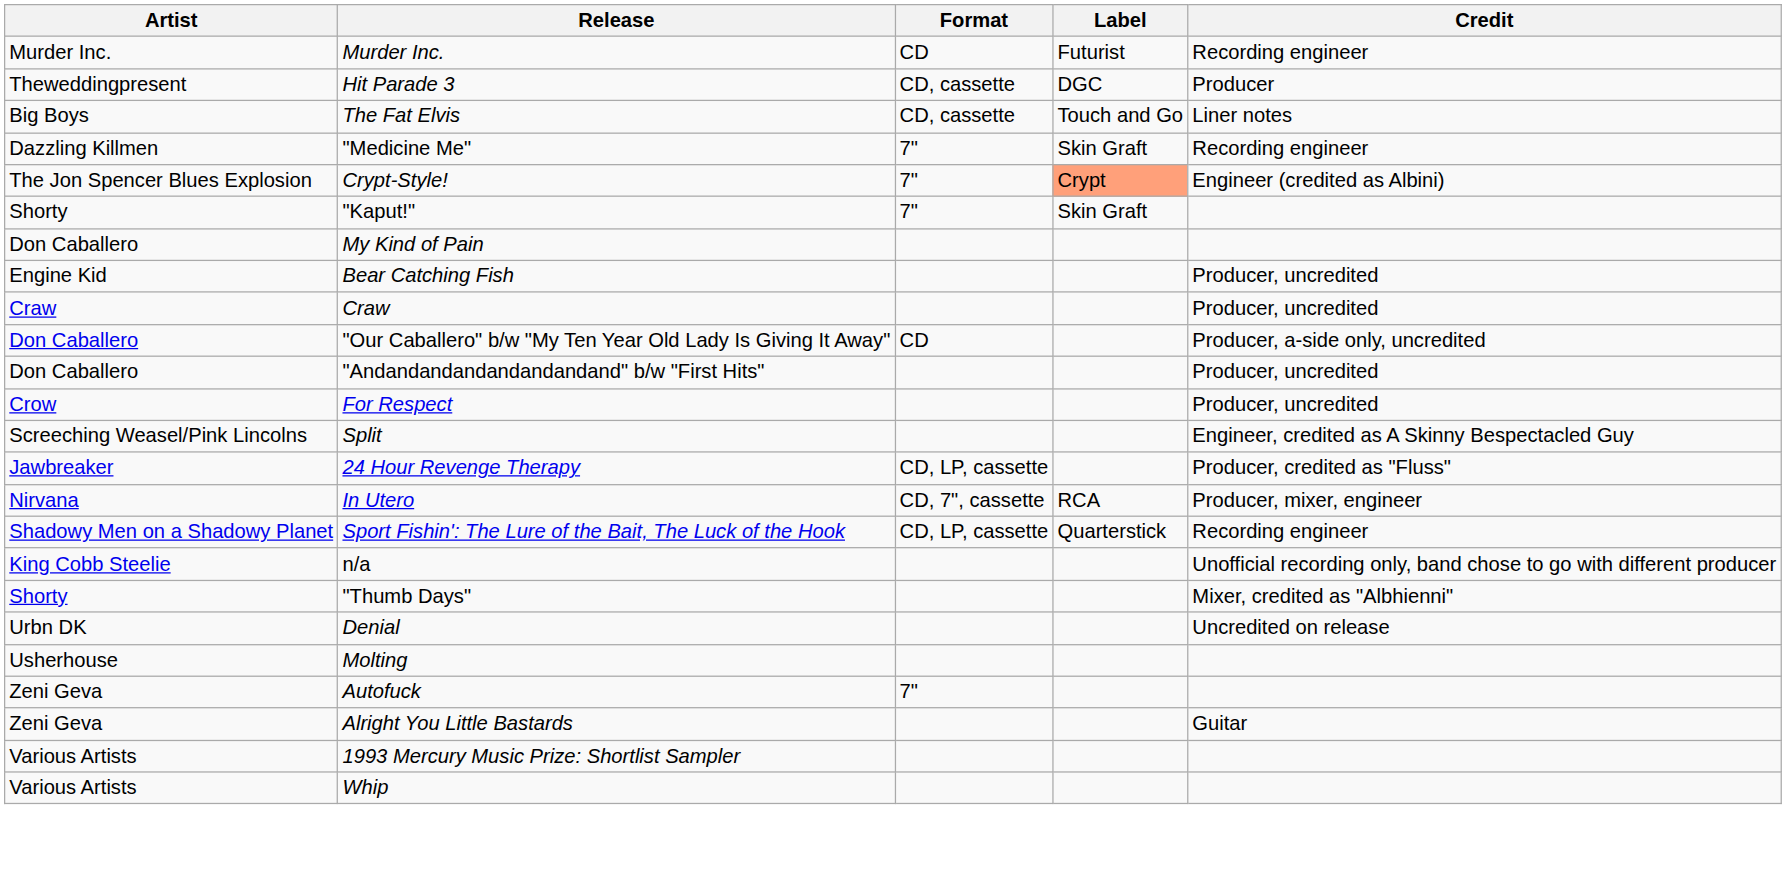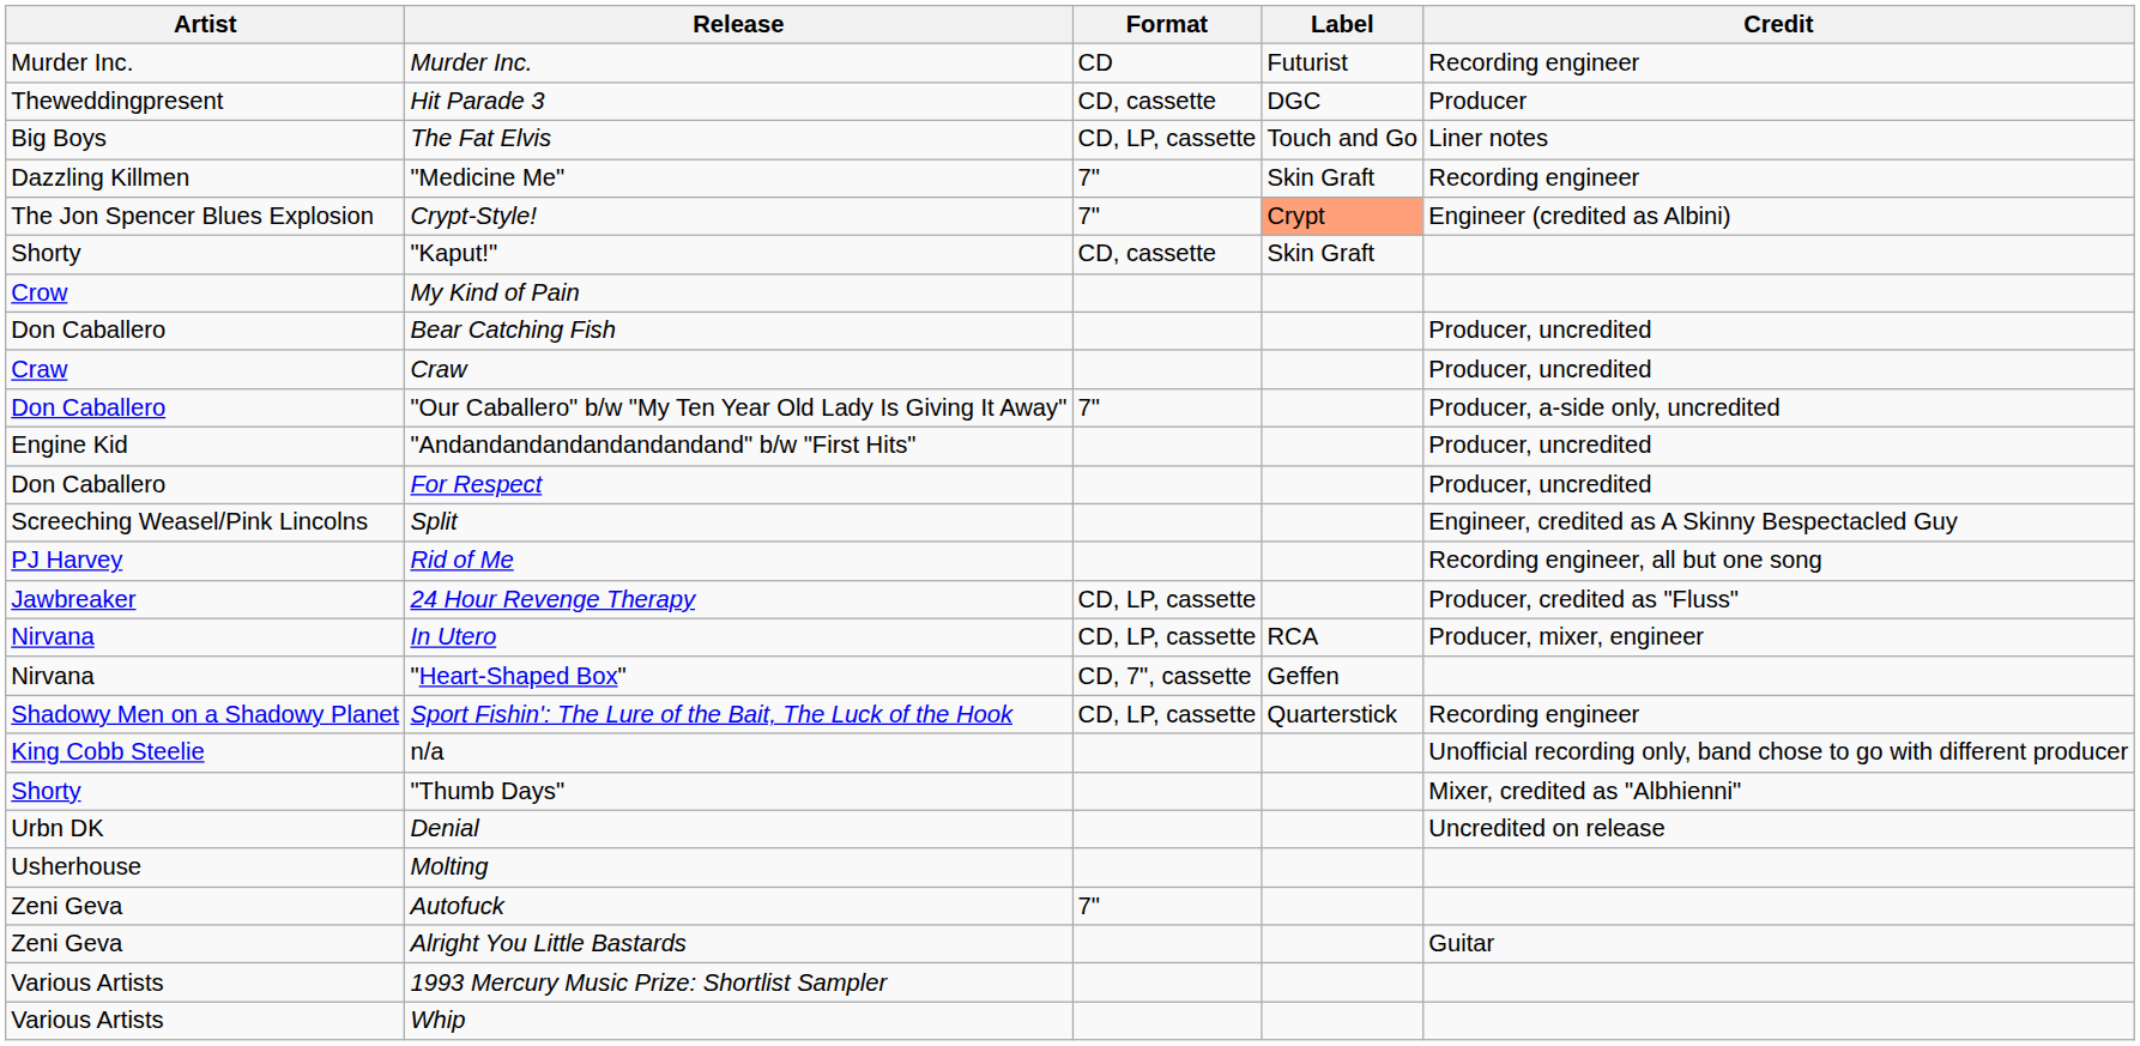 <table class="wikitable sortable">
 <tr>
 <th>Artist</th>
 <th>Release</th>
 <th>Format</th>
 <th>Label</th>
 <th>Credit</th>
 </tr>
 <tr>
 <td>Murder Inc.</td>
 <td><em>Murder Inc.</em></td>
 <td>CD</td>
 <td>Futurist</td>
 <td>Recording engineer</td>
 </tr>
 <tr>
 <td>Theweddingpresent</td>
 <td><em>Hit Parade 3</em></td>
 <td>CD, cassette</td>
 <td>DGC</td>
 <td>Producer</td>
 </tr>
 <tr>
 <td>Big Boys</td>
 <td><em>The Fat Elvis</em></td>
-<td>CD, cassette</td>
+<td>CD, LP, cassette</td>
 <td>Touch and Go</td>
 <td>Liner notes</td>
 </tr>
 <tr>
 <td>Dazzling Killmen</td>
 <td>"Medicine Me"</td>
 <td>7"</td>
 <td>Skin Graft</td>
 <td>Recording engineer</td>
 </tr>
 <tr>
 <td>The Jon Spencer Blues Explosion</td>
 <td><em>Crypt-Style!</em></td>
 <td>7"</td>
 <td style="background: lightsalmon;">Crypt</td>
 <td>Engineer (credited as Albini)</td>
 </tr>
 <tr>
 <td>Shorty</td>
 <td>"Kaput!"</td>
-<td>7"</td>
+<td>CD, cassette</td>
 <td>Skin Graft</td>
 <td></td>
 </tr>
 <tr>
-<td>Don Caballero</td>
+<td><a href='#'>Crow</a></td>
 <td><em>My Kind of Pain</em></td>
 <td></td>
 <td></td>
 <td></td>
 </tr>
 <tr>
-<td>Engine Kid</td>
+<td>Don Caballero</td>
 <td><em>Bear Catching Fish</em></td>
 <td></td>
 <td></td>
 <td>Producer, uncredited</td>
 </tr>
 <tr>
 <td><a href='#'>Craw</a></td>
 <td><em>Craw</em></td>
 <td></td>
 <td></td>
 <td>Producer, uncredited</td>
 </tr>
 <tr>
 <td><a href='#'>Don Caballero</a></td>
 <td>"Our Caballero" b/w "My Ten Year Old Lady Is Giving It Away"</td>
-<td>CD</td>
+<td>7"</td>
 <td></td>
 <td>Producer, a-side only, uncredited</td>
 </tr>
 <tr>
-<td>Don Caballero</td>
+<td>Engine Kid</td>
 <td>"Andandandandandandandand" b/w "First Hits"</td>
 <td></td>
 <td></td>
 <td>Producer, uncredited</td>
 </tr>
 <tr>
-<td><a href='#'>Crow</a></td>
+<td>Don Caballero</td>
 <td><em><a href='#'>For Respect</a></em></td>
 <td></td>
 <td></td>
 <td>Producer, uncredited</td>
 </tr>
 <tr>
 <td>Screeching Weasel/Pink Lincolns</td>
 <td><em>Split</em></td>
 <td></td>
 <td></td>
 <td>Engineer, credited as A Skinny Bespectacled Guy</td>
 </tr>
 <tr>
+<td><a href='#'>PJ Harvey</a></td>
+<td><em><a href='#'>Rid of Me</a></em></td>
+<td></td>
+<td></td>
+<td>Recording engineer, all but one song</td>
+</tr>
+<tr>
 <td><a href='#'>Jawbreaker</a></td>
 <td><em><a href='#'>24 Hour Revenge Therapy</a></em></td>
 <td>CD, LP, cassette</td>
 <td></td>
 <td>Producer, credited as "Fluss"</td>
 </tr>
 <tr>
 <td><a href='#'>Nirvana</a></td>
 <td><em><a href='#'>In Utero</a></em></td>
-<td>CD, 7", cassette</td>
+<td>CD, LP, cassette</td>
 <td>RCA</td>
 <td>Producer, mixer, engineer</td>
+</tr>
+<tr>
+<td>Nirvana</td>
+<td>"<a href='#'>Heart-Shaped Box</a>"</td>
+<td>CD, 7", cassette</td>
+<td>Geffen</td>
+<td></td>
 </tr>
 <tr>
 <td><a href='#'>Shadowy Men on a Shadowy Planet</a></td>
 <td><em><a href='#'>Sport Fishin': The Lure of the Bait, The Luck of the Hook</a></em></td>
 <td>CD, LP, cassette</td>
 <td>Quarterstick</td>
 <td>Recording engineer</td>
 </tr>
 <tr>
 <td><a href='#'>King Cobb Steelie</a></td>
 <td>n/a</td>
 <td></td>
 <td></td>
 <td>Unofficial recording only, band chose to go with different producer</td>
 </tr>
 <tr>
 <td><a href='#'>Shorty</a></td>
 <td>"Thumb Days"</td>
 <td></td>
 <td></td>
 <td>Mixer, credited as "Albhienni"</td>
 </tr>
 <tr>
 <td>Urbn DK</td>
 <td><em>Denial</em></td>
 <td></td>
 <td></td>
 <td>Uncredited on release</td>
 </tr>
 <tr>
 <td>Usherhouse</td>
 <td><em>Molting</em></td>
 <td></td>
 <td></td>
 <td></td>
 </tr>
 <tr>
 <td>Zeni Geva</td>
 <td><em>Autofuck</em></td>
 <td>7"</td>
 <td></td>
 <td></td>
 </tr>
 <tr>
 <td>Zeni Geva</td>
 <td><em>Alright You Little Bastards</em></td>
 <td></td>
 <td></td>
 <td>Guitar</td>
 </tr>
 <tr>
 <td>Various Artists</td>
 <td><em>1993 Mercury Music Prize: Shortlist Sampler</em></td>
 <td></td>
 <td></td>
 <td></td>
 </tr>
 <tr>
 <td>Various Artists</td>
 <td><em>Whip</em></td>
 <td></td>
 <td></td>
 <td></td>
 </tr>
 </table>
